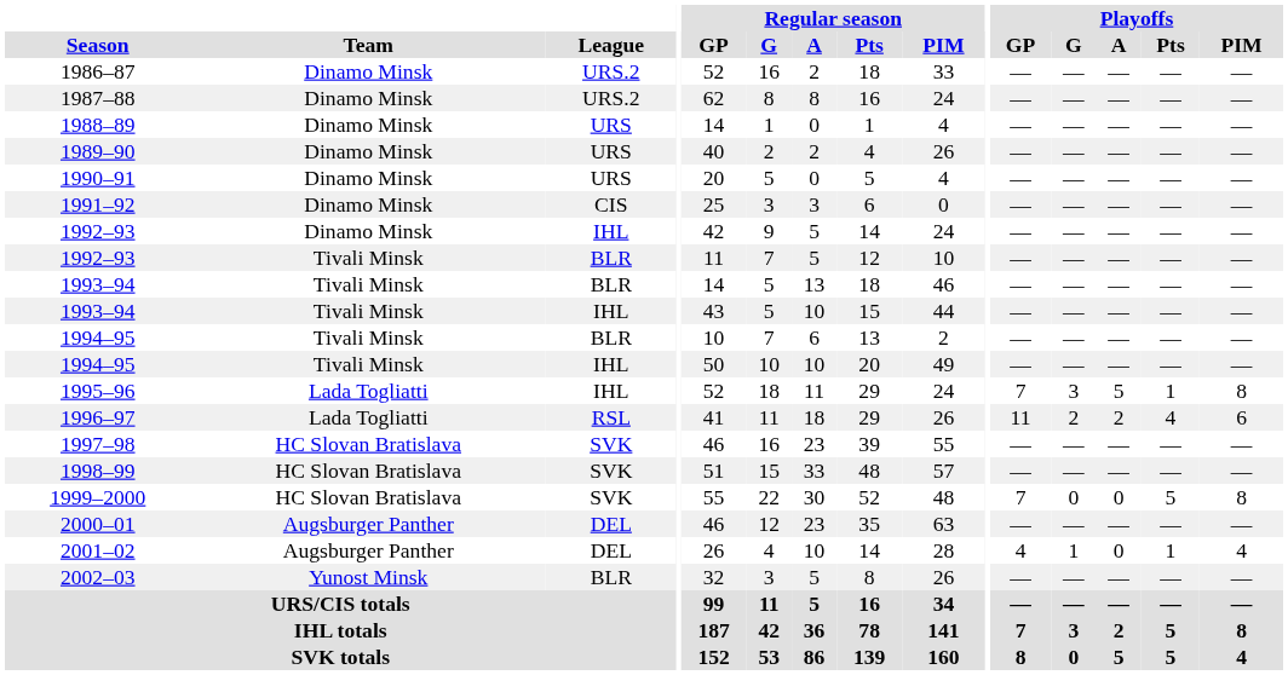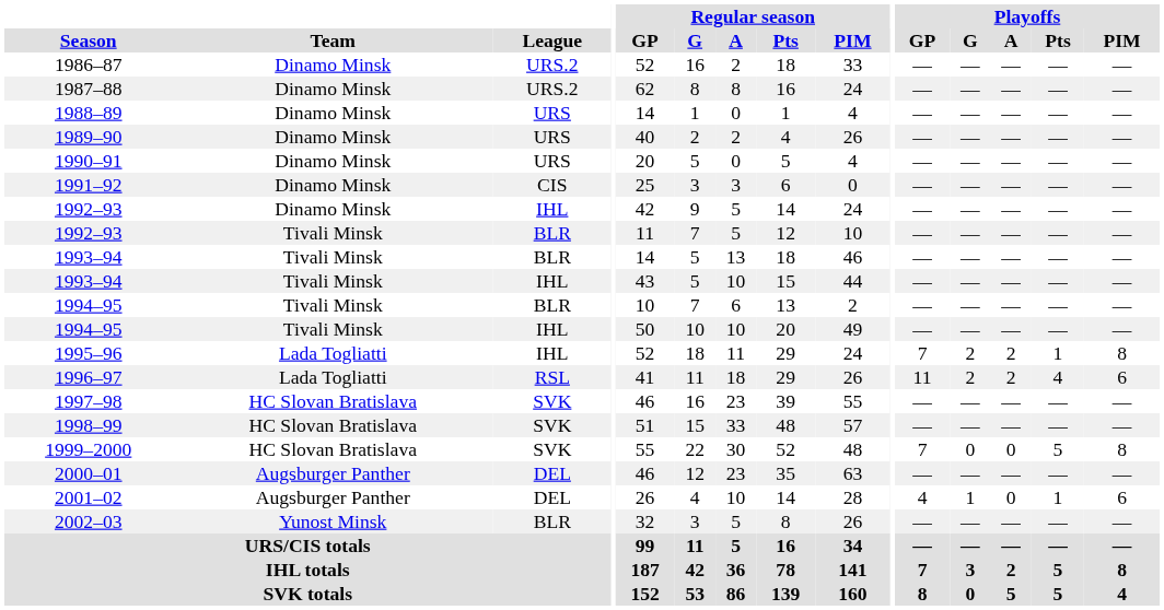 <table border="0" cellpadding="1" cellspacing="0" style="text-align:center; width:60em">
 <tr bgcolor="#e0e0e0">
 <th colspan="3" bgcolor="#ffffff"></th>
 <th rowspan="99" bgcolor="#ffffff"></th>
 <th colspan="5"><a href='#'>Regular season</a></th>
 <th rowspan="99" bgcolor="#ffffff"></th>
 <th colspan="5"><a href='#'>Playoffs</a></th>
 </tr>
 <tr bgcolor="#e0e0e0">
 <th><a href='#'>Season</a></th>
 <th>Team</th>
 <th>League</th>
 <th>GP</th>
 <th><a href='#'>G</a></th>
 <th><a href='#'>A</a></th>
 <th><a href='#'>Pts</a></th>
 <th><a href='#'>PIM</a></th>
 <th>GP</th>
 <th>G</th>
 <th>A</th>
 <th>Pts</th>
 <th>PIM</th>
 </tr>
 <tr>
 <td>1986–87</td>
 <td><a href='#'>Dinamo Minsk</a></td>
 <td><a href='#'>URS.2</a></td>
 <td>52</td>
 <td>16</td>
 <td>2</td>
 <td>18</td>
 <td>33</td>
 <td>—</td>
 <td>—</td>
 <td>—</td>
 <td>—</td>
 <td>—</td>
 </tr>
 <tr bgcolor="#f0f0f0">
 <td>1987–88</td>
 <td>Dinamo Minsk</td>
 <td>URS.2</td>
 <td>62</td>
 <td>8</td>
 <td>8</td>
 <td>16</td>
 <td>24</td>
 <td>—</td>
 <td>—</td>
 <td>—</td>
 <td>—</td>
 <td>—</td>
 </tr>
 <tr>
 <td><a href='#'>1988–89</a></td>
 <td>Dinamo Minsk</td>
 <td><a href='#'>URS</a></td>
 <td>14</td>
 <td>1</td>
 <td>0</td>
 <td>1</td>
 <td>4</td>
 <td>—</td>
 <td>—</td>
 <td>—</td>
 <td>—</td>
 <td>—</td>
 </tr>
 <tr bgcolor="#f0f0f0">
 <td><a href='#'>1989–90</a></td>
 <td>Dinamo Minsk</td>
 <td>URS</td>
 <td>40</td>
 <td>2</td>
 <td>2</td>
 <td>4</td>
 <td>26</td>
 <td>—</td>
 <td>—</td>
 <td>—</td>
 <td>—</td>
 <td>—</td>
 </tr>
 <tr>
 <td><a href='#'>1990–91</a></td>
 <td>Dinamo Minsk</td>
 <td>URS</td>
 <td>20</td>
 <td>5</td>
 <td>0</td>
 <td>5</td>
 <td>4</td>
 <td>—</td>
 <td>—</td>
 <td>—</td>
 <td>—</td>
 <td>—</td>
 </tr>
 <tr bgcolor="#f0f0f0">
 <td><a href='#'>1991–92</a></td>
 <td>Dinamo Minsk</td>
 <td>CIS</td>
 <td>25</td>
 <td>3</td>
 <td>3</td>
 <td>6</td>
 <td>0</td>
 <td>—</td>
 <td>—</td>
 <td>—</td>
 <td>—</td>
 <td>—</td>
 </tr>
 <tr>
 <td><a href='#'>1992–93</a></td>
 <td>Dinamo Minsk</td>
 <td><a href='#'>IHL</a></td>
 <td>42</td>
 <td>9</td>
 <td>5</td>
 <td>14</td>
 <td>24</td>
 <td>—</td>
 <td>—</td>
 <td>—</td>
 <td>—</td>
 <td>—</td>
 </tr>
 <tr bgcolor="#f0f0f0">
 <td><a href='#'>1992–93</a></td>
 <td>Tivali Minsk</td>
 <td><a href='#'>BLR</a></td>
 <td>11</td>
 <td>7</td>
 <td>5</td>
 <td>12</td>
 <td>10</td>
 <td>—</td>
 <td>—</td>
 <td>—</td>
 <td>—</td>
 <td>—</td>
 </tr>
 <tr>
 <td><a href='#'>1993–94</a></td>
 <td>Tivali Minsk</td>
 <td>BLR</td>
 <td>14</td>
 <td>5</td>
 <td>13</td>
 <td>18</td>
 <td>46</td>
 <td>—</td>
 <td>—</td>
 <td>—</td>
 <td>—</td>
 <td>—</td>
 </tr>
 <tr bgcolor="#f0f0f0">
 <td><a href='#'>1993–94</a></td>
 <td>Tivali Minsk</td>
 <td>IHL</td>
 <td>43</td>
 <td>5</td>
 <td>10</td>
 <td>15</td>
 <td>44</td>
 <td>—</td>
 <td>—</td>
 <td>—</td>
 <td>—</td>
 <td>—</td>
 </tr>
 <tr>
 <td><a href='#'>1994–95</a></td>
 <td>Tivali Minsk</td>
 <td>BLR</td>
 <td>10</td>
 <td>7</td>
 <td>6</td>
 <td>13</td>
 <td>2</td>
 <td>—</td>
 <td>—</td>
 <td>—</td>
 <td>—</td>
 <td>—</td>
 </tr>
 <tr bgcolor="#f0f0f0">
 <td><a href='#'>1994–95</a></td>
 <td>Tivali Minsk</td>
 <td>IHL</td>
 <td>50</td>
 <td>10</td>
 <td>10</td>
 <td>20</td>
 <td>49</td>
 <td>—</td>
 <td>—</td>
 <td>—</td>
 <td>—</td>
 <td>—</td>
 </tr>
 <tr>
 <td><a href='#'>1995–96</a></td>
 <td><a href='#'>Lada Togliatti</a></td>
 <td>IHL</td>
 <td>52</td>
 <td>18</td>
 <td>11</td>
 <td>29</td>
 <td>24</td>
 <td>7</td>
-<td>3</td>
-<td>5</td>
+<td>2</td>
+<td>2</td>
 <td>1</td>
 <td>8</td>
 </tr>
 <tr bgcolor="#f0f0f0">
 <td><a href='#'>1996–97</a></td>
 <td>Lada Togliatti</td>
 <td><a href='#'>RSL</a></td>
 <td>41</td>
 <td>11</td>
 <td>18</td>
 <td>29</td>
 <td>26</td>
 <td>11</td>
 <td>2</td>
 <td>2</td>
 <td>4</td>
 <td>6</td>
 </tr>
 <tr>
 <td><a href='#'>1997–98</a></td>
 <td><a href='#'>HC Slovan Bratislava</a></td>
 <td><a href='#'>SVK</a></td>
 <td>46</td>
 <td>16</td>
 <td>23</td>
 <td>39</td>
 <td>55</td>
 <td>—</td>
 <td>—</td>
 <td>—</td>
 <td>—</td>
 <td>—</td>
 </tr>
 <tr bgcolor="#f0f0f0">
 <td><a href='#'>1998–99</a></td>
 <td>HC Slovan Bratislava</td>
 <td>SVK</td>
 <td>51</td>
 <td>15</td>
 <td>33</td>
 <td>48</td>
 <td>57</td>
 <td>—</td>
 <td>—</td>
 <td>—</td>
 <td>—</td>
 <td>—</td>
 </tr>
 <tr>
 <td><a href='#'>1999–2000</a></td>
 <td>HC Slovan Bratislava</td>
 <td>SVK</td>
 <td>55</td>
 <td>22</td>
 <td>30</td>
 <td>52</td>
 <td>48</td>
 <td>7</td>
 <td>0</td>
 <td>0</td>
 <td>5</td>
 <td>8</td>
 </tr>
 <tr bgcolor="#f0f0f0">
 <td><a href='#'>2000–01</a></td>
 <td><a href='#'>Augsburger Panther</a></td>
 <td><a href='#'>DEL</a></td>
 <td>46</td>
 <td>12</td>
 <td>23</td>
 <td>35</td>
 <td>63</td>
 <td>—</td>
 <td>—</td>
 <td>—</td>
 <td>—</td>
 <td>—</td>
 </tr>
 <tr>
 <td><a href='#'>2001–02</a></td>
 <td>Augsburger Panther</td>
 <td>DEL</td>
 <td>26</td>
 <td>4</td>
 <td>10</td>
 <td>14</td>
 <td>28</td>
 <td>4</td>
 <td>1</td>
 <td>0</td>
 <td>1</td>
-<td>4</td>
+<td>6</td>
 </tr>
 <tr bgcolor="#f0f0f0">
 <td><a href='#'>2002–03</a></td>
 <td><a href='#'>Yunost Minsk</a></td>
 <td>BLR</td>
 <td>32</td>
 <td>3</td>
 <td>5</td>
 <td>8</td>
 <td>26</td>
 <td>—</td>
 <td>—</td>
 <td>—</td>
 <td>—</td>
 <td>—</td>
 </tr>
 <tr bgcolor="#e0e0e0">
 <th colspan="3">URS/CIS totals</th>
 <th>99</th>
 <th>11</th>
 <th>5</th>
 <th>16</th>
 <th>34</th>
 <th>—</th>
 <th>—</th>
 <th>—</th>
 <th>—</th>
 <th>—</th>
 </tr>
 <tr bgcolor="#e0e0e0">
 <th colspan="3">IHL totals</th>
 <th>187</th>
 <th>42</th>
 <th>36</th>
 <th>78</th>
 <th>141</th>
 <th>7</th>
 <th>3</th>
 <th>2</th>
 <th>5</th>
 <th>8</th>
 </tr>
 <tr bgcolor="#e0e0e0">
 <th colspan="3">SVK totals</th>
 <th>152</th>
 <th>53</th>
 <th>86</th>
 <th>139</th>
 <th>160</th>
 <th>8</th>
 <th>0</th>
 <th>5</th>
 <th>5</th>
 <th>4</th>
 </tr>
 </table>
